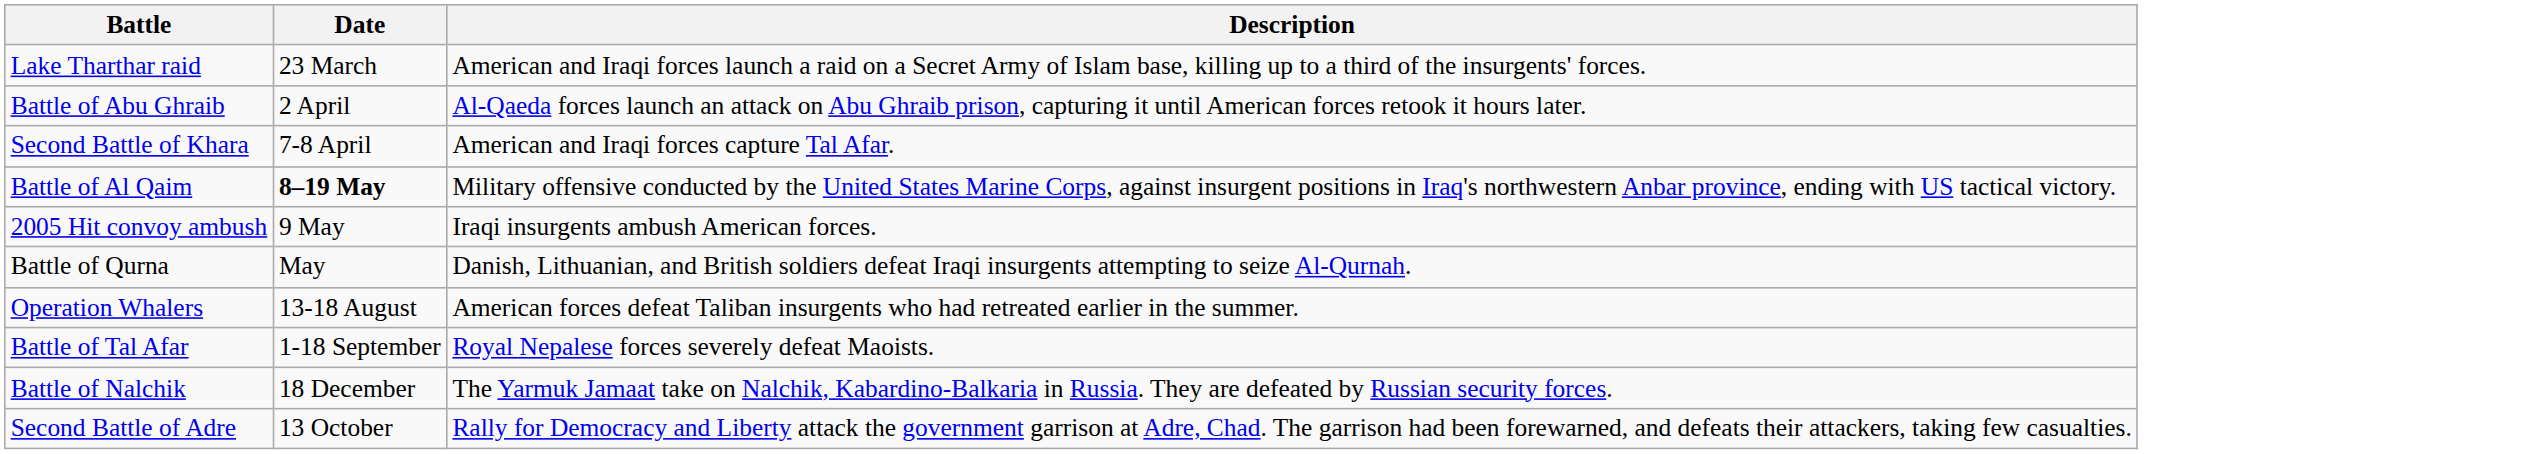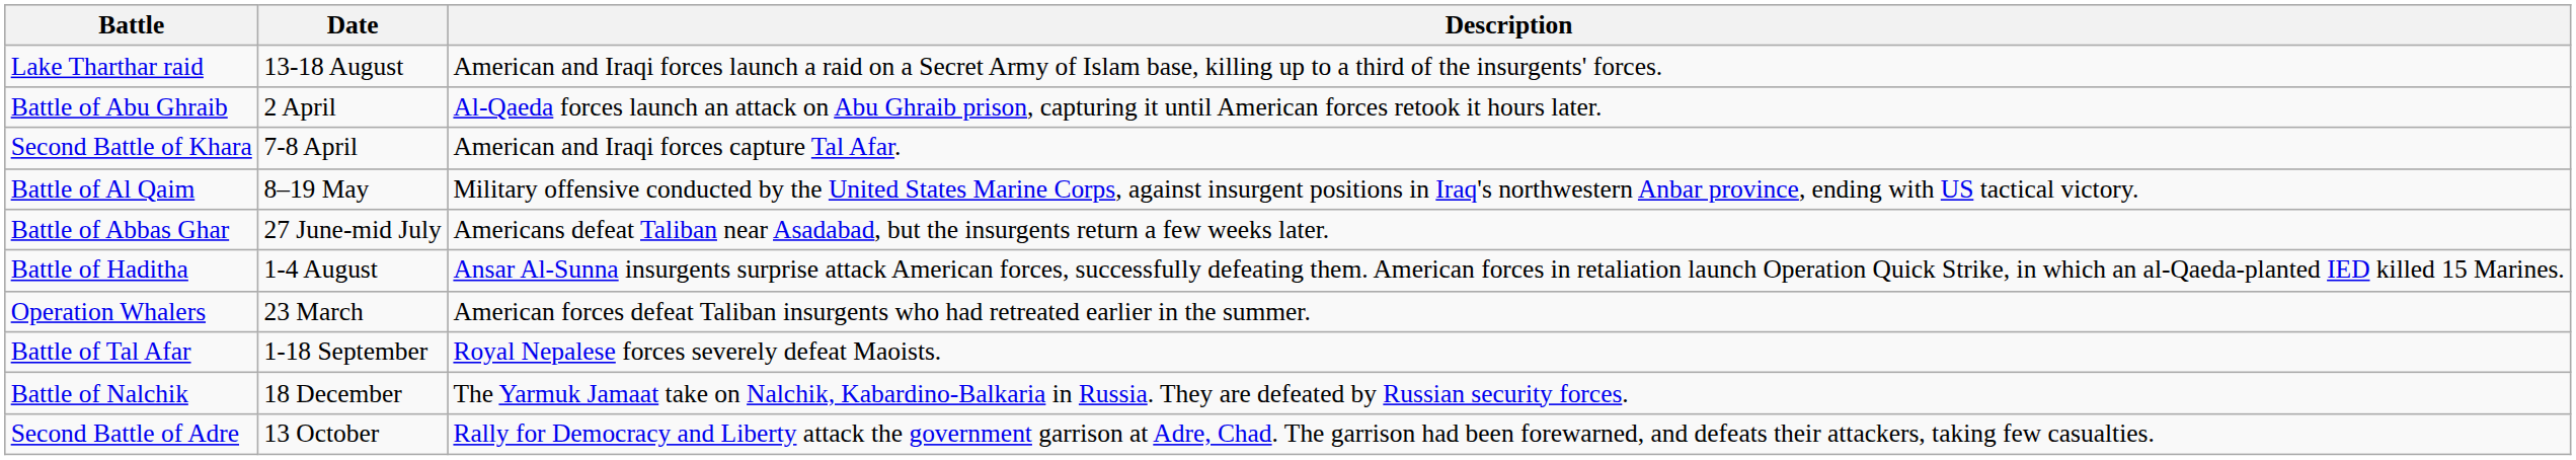 <table class="wikitable">
 <tr>
 <th>Battle</th>
 <th>Date</th>
 <th>Description</th>
 </tr>
 <tr>
 <td><a href='#'>Lake Tharthar raid</a></td>
-<td>23 March</td>
+<td>13-18 August</td>
 <td>American and Iraqi forces launch a raid on a Secret Army of Islam base, killing up to a third of the insurgents' forces.</td>
 </tr>
 <tr>
 <td><a href='#'>Battle of Abu Ghraib</a></td>
 <td>2 April</td>
 <td><a href='#'>Al-Qaeda</a> forces launch an attack on <a href='#'>Abu Ghraib prison</a>, capturing it until American forces retook it hours later.</td>
 </tr>
 <tr>
 <td><a href='#'>Second Battle of Khara</a></td>
 <td>7-8 April</td>
 <td>American and Iraqi forces capture <a href='#'>Tal Afar</a>.</td>
 </tr>
 <tr>
 <td><a href='#'>Battle of Al Qaim</a></td>
-<td><strong>8–19 May</strong></td>
+<td>8–19 May</td>
 <td>Military offensive conducted by the <a href='#'>United States Marine Corps</a>, against insurgent positions in <a href='#'>Iraq</a>'s northwestern <a href='#'>Anbar province</a>, ending with <a href='#'>US</a> tactical victory.</td>
 </tr>
 <tr>
-<td><a href='#'>2005 Hit convoy ambush</a></td>
-<td>9 May</td>
-<td>Iraqi insurgents ambush American forces.</td>
+<td><a href='#'>Battle of Abbas Ghar</a></td>
+<td>27 June-mid July</td>
+<td>Americans defeat <a href='#'>Taliban</a> near <a href='#'>Asadabad</a>, but the insurgents return a few weeks later.</td>
 </tr>
 <tr>
-<td>Battle of Qurna</td>
-<td>May</td>
-<td>Danish, Lithuanian, and British soldiers defeat Iraqi insurgents attempting to seize <a href='#'>Al-Qurnah</a>.</td>
+<td><a href='#'>Battle of Haditha</a></td>
+<td>1-4 August</td>
+<td><a href='#'>Ansar Al-Sunna</a> insurgents surprise attack American forces, successfully defeating them. American forces in retaliation launch Operation Quick Strike, in which an al-Qaeda-planted <a href='#'>IED</a> killed 15 Marines.</td>
 </tr>
 <tr>
 <td><a href='#'>Operation Whalers</a></td>
-<td>13-18 August</td>
+<td>23 March</td>
 <td>American forces defeat Taliban insurgents who had retreated earlier in the summer.</td>
 </tr>
 <tr>
 <td><a href='#'>Battle of Tal Afar</a></td>
 <td>1-18 September</td>
 <td><a href='#'>Royal Nepalese</a> forces severely defeat Maoists.</td>
 </tr>
 <tr>
 <td><a href='#'>Battle of Nalchik</a></td>
 <td>18 December</td>
 <td>The <a href='#'>Yarmuk Jamaat</a> take on <a href='#'>Nalchik, Kabardino-Balkaria</a> in <a href='#'>Russia</a>.  They are defeated by <a href='#'>Russian security forces</a>.</td>
 </tr>
 <tr>
 <td><a href='#'>Second Battle of Adre</a></td>
 <td>13 October</td>
 <td><a href='#'>Rally for Democracy and Liberty</a> attack the <a href='#'>government</a> garrison at <a href='#'>Adre, Chad</a>. The garrison had been forewarned, and defeats their attackers, taking few casualties.</td>
 </tr>
 </table>
